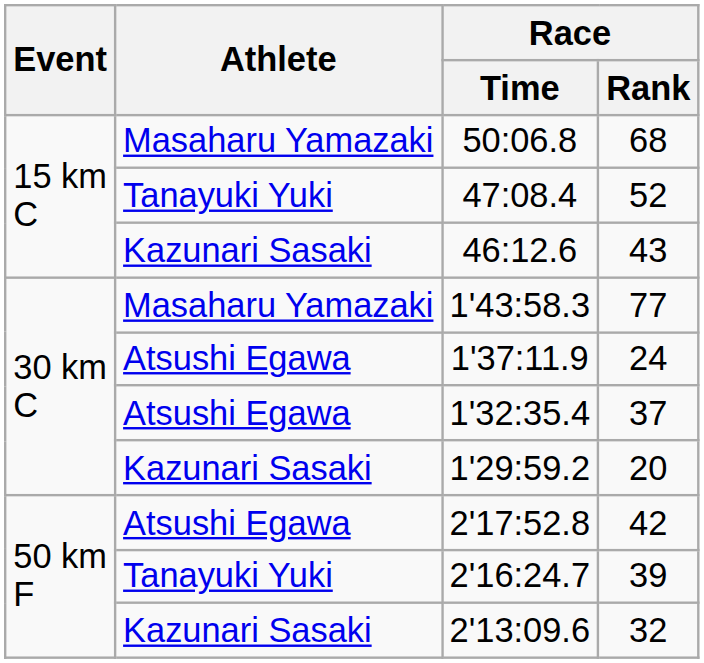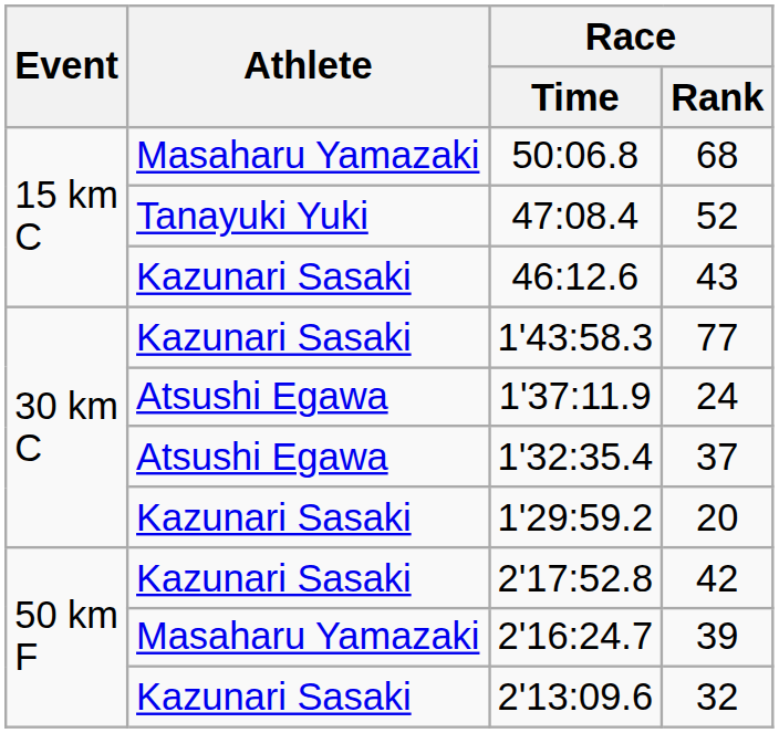 <table class="wikitable" border="1" style="font-size:90%">
 <tr>
 <th rowspan=2>Event</th>
 <th rowspan=2>Athlete</th>
 <th colspan=2>Race</th>
 </tr>
 <tr>
 <th>Time</th>
 <th>Rank</th>
 </tr>
 <tr>
 <td rowspan=3>15 km <br> C</td>
 <td><a href='#'>Masaharu Yamazaki</a></td>
 <td align=center>50:06.8</td>
 <td align=center>68</td>
 </tr>
 <tr>
 <td><a href='#'>Tanayuki Yuki</a></td>
 <td align=center>47:08.4</td>
 <td align=center>52</td>
 </tr>
 <tr>
 <td><a href='#'>Kazunari Sasaki</a></td>
 <td align=center>46:12.6</td>
 <td align=center>43</td>
 </tr>
 <tr>
 <td rowspan=4>30 km <br> C</td>
-<td><a href='#'>Masaharu Yamazaki</a></td>
+<td><a href='#'>Kazunari Sasaki</a></td>
 <td align=center>1'43:58.3</td>
 <td align=center>77</td>
 </tr>
 <tr>
 <td><a href='#'>Atsushi Egawa</a></td>
 <td align=center>1'37:11.9</td>
 <td align=center>24</td>
 </tr>
 <tr>
 <td><a href='#'>Atsushi Egawa</a></td>
 <td align=center>1'32:35.4</td>
 <td align=center>37</td>
 </tr>
 <tr>
 <td><a href='#'>Kazunari Sasaki</a></td>
 <td align=center>1'29:59.2</td>
 <td align=center>20</td>
 </tr>
 <tr>
 <td rowspan=3>50 km <br> F</td>
-<td><a href='#'>Atsushi Egawa</a></td>
+<td><a href='#'>Kazunari Sasaki</a></td>
 <td align=center>2'17:52.8</td>
 <td align=center>42</td>
 </tr>
 <tr>
-<td><a href='#'>Tanayuki Yuki</a></td>
+<td><a href='#'>Masaharu Yamazaki</a></td>
 <td align=center>2'16:24.7</td>
 <td align=center>39</td>
 </tr>
 <tr>
 <td><a href='#'>Kazunari Sasaki</a></td>
 <td align=center>2'13:09.6</td>
 <td align=center>32</td>
 </tr>
 </table>
